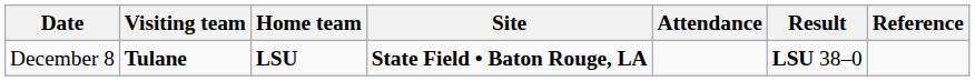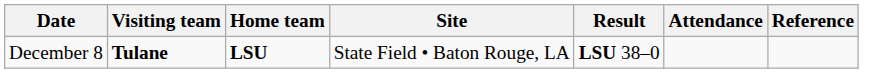 <table class="wikitable" style="font-size:95%;">
 <tr>
 <th>Date</th>
 <th>Visiting team</th>
 <th>Home team</th>
 <th>Site</th>
+<th>Result</th>
 <th>Attendance</th>
-<th>Result</th>
 <th class="unsortable">Reference</th>
 </tr>
 <tr bgcolor=>
 <td>December 8</td>
 <td><strong>Tulane</strong></td>
 <td><strong>LSU</strong></td>
-<td><strong>State Field • Baton Rouge, LA</strong></td>
+<td>State Field • Baton Rouge, LA</td>
+<td><strong>LSU</strong> 38–0</td>
 <td></td>
-<td><strong>LSU</strong> 38–0</td>
 <td></td>
 </tr>
 </table>
